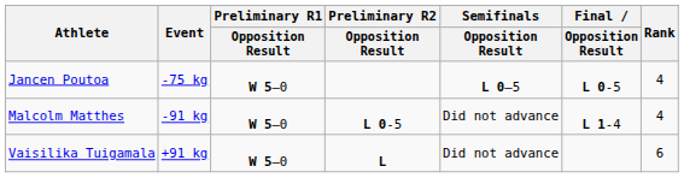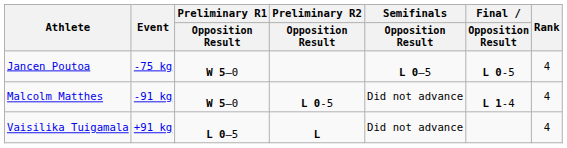 <table class="wikitable" style="font-size:90%;">
 <tr>
 <th rowspan=2>Athlete</th>
 <th rowspan=2>Event</th>
 <th>Preliminary R1</th>
 <th>Preliminary R2</th>
 <th>Semifinals</th>
 <th>Final / </th>
 <th rowspan=2>Rank</th>
 </tr>
 <tr style="font-size:95%">
 <th>Opposition<br>Result</th>
 <th>Opposition<br>Result</th>
 <th>Opposition<br>Result</th>
 <th>Opposition<br>Result</th>
 </tr>
 <tr align=center>
 <td align=left><a href='#'>Jancen Poutoa</a></td>
 <td align=left><a href='#'>-75 kg</a></td>
 <td><br><strong>W</strong> <strong>5</strong>–0</td>
 <td></td>
 <td><br><strong>L</strong> <strong>0</strong>–5</td>
 <td><br><strong>L</strong> <strong>0</strong>-5</td>
 <td>4</td>
 </tr>
 <tr align=center>
 <td align=left><a href='#'>Malcolm Matthes</a></td>
 <td align=left><a href='#'>-91 kg</a></td>
 <td><br><strong>W</strong> <strong>5</strong>–0</td>
 <td><br><strong>L</strong> <strong>0</strong>-5</td>
 <td>Did not advance</td>
 <td><br><strong>L</strong> <strong>1</strong>-4</td>
 <td>4</td>
 </tr>
 <tr align=center>
 <td align=left><a href='#'>Vaisilika Tuigamala</a></td>
 <td align=left><a href='#'>+91 kg</a></td>
-<td><br><strong>W</strong> <strong>5</strong>–0</td>
+<td><br><strong>L</strong> <strong>0</strong>–5</td>
 <td><br><strong>L</strong> <strong></strong></td>
 <td>Did not advance</td>
 <td><br><strong></strong></td>
-<td>6</td>
+<td>4</td>
 </tr>
 </table>
